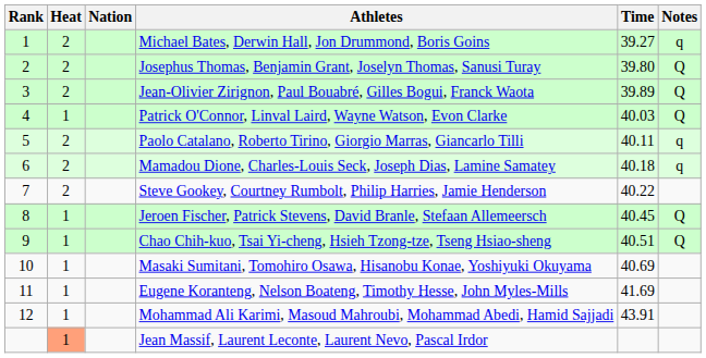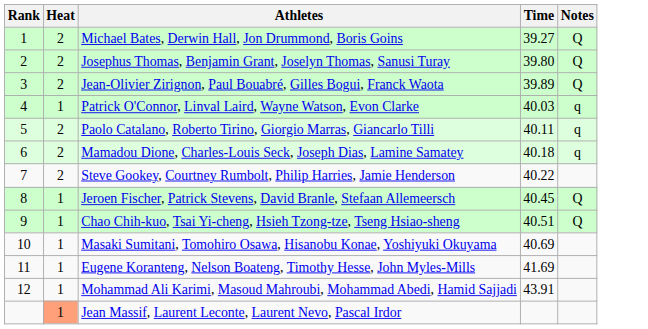 <table class="wikitable sortable" style="text-align:center;font-size:95%">
 <tr>
 <th>Rank</th>
 <th>Heat</th>
-<th>Nation</th>
 <th>Athletes</th>
 <th>Time</th>
 <th>Notes</th>
 </tr>
 <tr bgcolor=ccffcc>
 <td>1</td>
 <td>2</td>
-<td align=left></td>
 <td align=left><a href='#'>Michael Bates</a>, <a href='#'>Derwin Hall</a>, <a href='#'>Jon Drummond</a>, <a href='#'>Boris Goins</a></td>
 <td>39.27</td>
-<td>q</td>
+<td>Q</td>
 </tr>
 <tr bgcolor=ccffcc>
 <td>2</td>
 <td>2</td>
-<td align=left></td>
 <td align=left><a href='#'>Josephus Thomas</a>, <a href='#'>Benjamin Grant</a>, <a href='#'>Joselyn Thomas</a>, <a href='#'>Sanusi Turay</a></td>
 <td>39.80</td>
 <td>Q</td>
 </tr>
 <tr bgcolor=ccffcc>
 <td>3</td>
 <td>2</td>
-<td align=left></td>
 <td align=left><a href='#'>Jean-Olivier Zirignon</a>, <a href='#'>Paul Bouabré</a>, <a href='#'>Gilles Bogui</a>, <a href='#'>Franck Waota</a></td>
 <td>39.89</td>
 <td>Q</td>
 </tr>
 <tr bgcolor=ccffcc>
 <td>4</td>
 <td>1</td>
-<td align=left></td>
 <td align=left><a href='#'>Patrick O'Connor</a>, <a href='#'>Linval Laird</a>, <a href='#'>Wayne Watson</a>, <a href='#'>Evon Clarke</a></td>
 <td>40.03</td>
-<td>Q</td>
+<td>q</td>
 </tr>
 <tr bgcolor=ddffdd>
 <td>5</td>
 <td>2</td>
-<td align=left></td>
 <td align=left><a href='#'>Paolo Catalano</a>, <a href='#'>Roberto Tirino</a>, <a href='#'>Giorgio Marras</a>, <a href='#'>Giancarlo Tilli</a></td>
 <td>40.11</td>
 <td>q</td>
 </tr>
 <tr bgcolor=ddffdd>
 <td>6</td>
 <td>2</td>
-<td align=left></td>
 <td align=left><a href='#'>Mamadou Dione</a>, <a href='#'>Charles-Louis Seck</a>, <a href='#'>Joseph Dias</a>, <a href='#'>Lamine Samatey</a></td>
 <td>40.18</td>
 <td>q</td>
 </tr>
 <tr>
 <td>7</td>
 <td>2</td>
-<td align=left></td>
 <td align=left><a href='#'>Steve Gookey</a>, <a href='#'>Courtney Rumbolt</a>, <a href='#'>Philip Harries</a>, <a href='#'>Jamie Henderson</a></td>
 <td>40.22</td>
 <td></td>
 </tr>
 <tr bgcolor=ccffcc>
 <td>8</td>
 <td>1</td>
-<td align=left></td>
 <td align=left><a href='#'>Jeroen Fischer</a>, <a href='#'>Patrick Stevens</a>, <a href='#'>David Branle</a>, <a href='#'>Stefaan Allemeersch</a></td>
 <td>40.45</td>
 <td>Q</td>
 </tr>
 <tr bgcolor=ccffcc>
 <td>9</td>
 <td>1</td>
-<td align=left></td>
 <td align=left><a href='#'>Chao Chih-kuo</a>, <a href='#'>Tsai Yi-cheng</a>, <a href='#'>Hsieh Tzong-tze</a>, <a href='#'>Tseng Hsiao-sheng</a></td>
 <td>40.51</td>
 <td>Q</td>
 </tr>
 <tr>
 <td>10</td>
 <td>1</td>
-<td align=left></td>
 <td align=left><a href='#'>Masaki Sumitani</a>, <a href='#'>Tomohiro Osawa</a>, <a href='#'>Hisanobu Konae</a>, <a href='#'>Yoshiyuki Okuyama</a></td>
 <td>40.69</td>
 <td></td>
 </tr>
 <tr>
 <td>11</td>
 <td>1</td>
-<td align=left></td>
 <td align=left><a href='#'>Eugene Koranteng</a>, <a href='#'>Nelson Boateng</a>, <a href='#'>Timothy Hesse</a>, <a href='#'>John Myles-Mills</a></td>
 <td>41.69</td>
 <td></td>
 </tr>
 <tr>
 <td>12</td>
 <td>1</td>
-<td align=left></td>
 <td align=left><a href='#'>Mohammad Ali Karimi</a>, <a href='#'>Masoud Mahroubi</a>, <a href='#'>Mohammad Abedi</a>, <a href='#'>Hamid Sajjadi</a></td>
 <td>43.91</td>
 <td></td>
 </tr>
 <tr>
 <td></td>
 <td style="background: lightsalmon;">1</td>
-<td align=left></td>
 <td align=left><a href='#'>Jean Massif</a>, <a href='#'>Laurent Leconte</a>, <a href='#'>Laurent Nevo</a>, <a href='#'>Pascal Irdor</a></td>
 <td></td>
 <td></td>
 </tr>
 </table>
